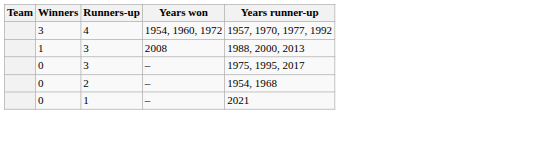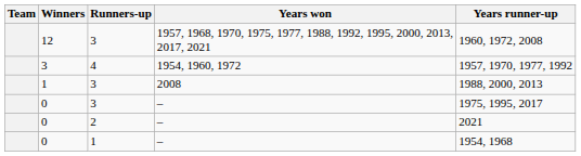 <table class="wikitable sortable">
 <tr>
 <th>Team</th>
 <th>Winners</th>
 <th>Runners-up</th>
 <th>Years won</th>
 <th>Years runner-up</th>
+</tr>
+<tr>
+<th></th>
+<td>12</td>
+<td>3</td>
+<td>1957, 1968, 1970, 1975, 1977, 1988, 1992, 1995, 2000, 2013, <br> 2017, 2021</td>
+<td>1960, 1972, 2008</td>
 </tr>
 <tr>
 <th><em></em></th>
 <td>3</td>
 <td>4</td>
 <td>1954, 1960, 1972</td>
 <td>1957, 1970, 1977, 1992</td>
 </tr>
 <tr>
 <th></th>
 <td>1</td>
 <td>3</td>
 <td>2008</td>
 <td>1988, 2000, 2013</td>
 </tr>
 <tr>
 <th></th>
 <td>0</td>
 <td>3</td>
 <td>–</td>
 <td>1975, 1995, 2017</td>
 </tr>
 <tr>
 <th></th>
 <td>0</td>
 <td>2</td>
 <td>–</td>
-<td>1954, 1968</td>
+<td>2021</td>
 </tr>
 <tr>
 <th></th>
 <td>0</td>
 <td>1</td>
 <td>–</td>
-<td>2021</td>
+<td>1954, 1968</td>
 </tr>
 </table>
